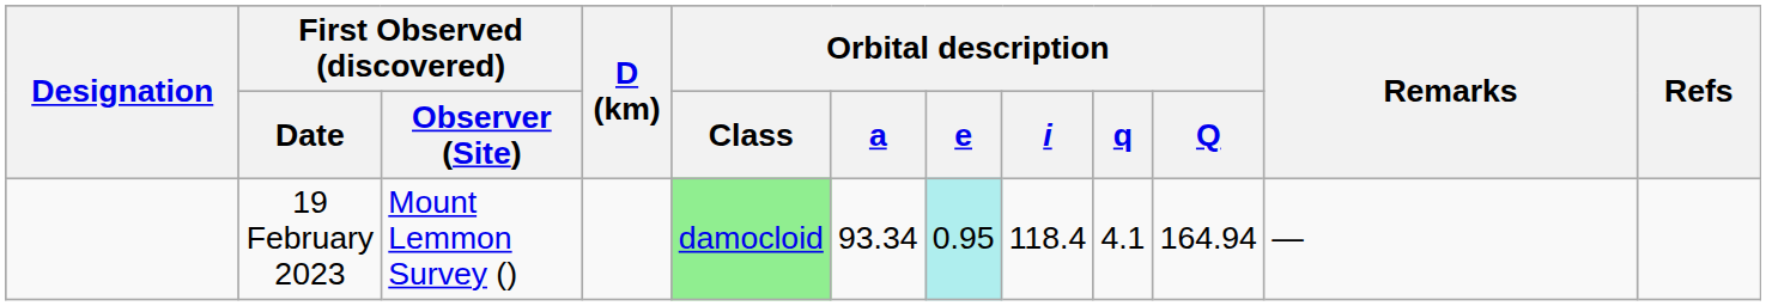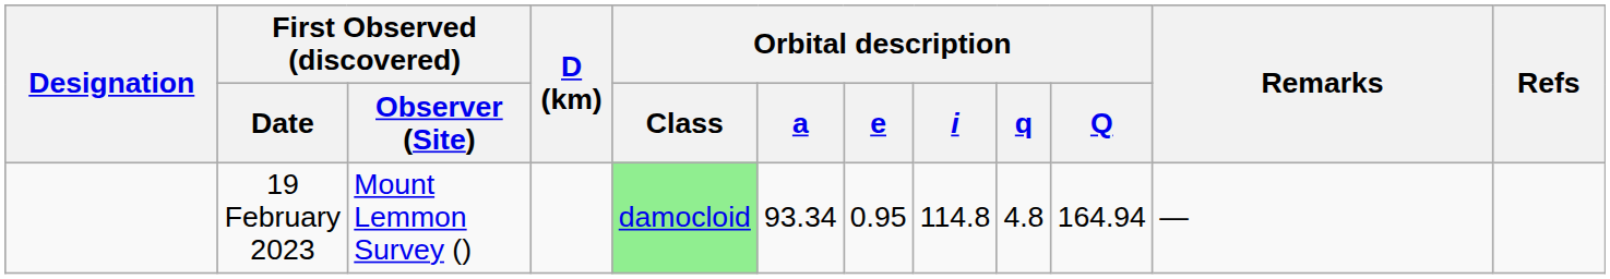 <table class="wikitable sortable" style="width: 100%;">
 <tr>
 <th rowspan="2" width="110"><a href='#'>Designation</a></th>
 <th colspan="2" width="115">First Observed (discovered)</th>
 <th rowspan="2"><a href='#'>D</a> (km)</th>
 <th colspan="6">Orbital description</th>
 <th rowspan="2" width="180">Remarks</th>
 <th rowspan="2" width="55" class="unsortable">Refs</th>
 </tr>
 <tr>
 <th width="55">Date</th>
 <th><a href='#'>Observer</a><br>(<a href='#'>Site</a>)</th>
 <th>Class</th>
 <th><a href='#'>a</a><br></th>
 <th><a href='#'>e</a></th>
 <th><a href='#'><em>i</em></a><br></th>
 <th><a href='#'>q</a><br></th>
 <th><a href='#'>Q</a><br></th>
 </tr>
 <tr id="2022 FA7">
 <td></td>
 <td align="center">19 February 2023</td>
 <td><a href='#'>Mount Lemmon Survey</a> ()</td>
 <td align="center"></td>
 <td style="background: lightgreen;"><a href='#'>damocloid</a></td>
 <td>93.34</td>
-<td style="background: paleturquoise;">0.95</td>
-<td align="center">118.4</td>
-<td>4.1</td>
+<td>0.95</td>
+<td align="center">114.8</td>
+<td>4.8</td>
 <td>164.94</td>
 <td>—</td>
 <td></td>
 </tr>
 </table>
